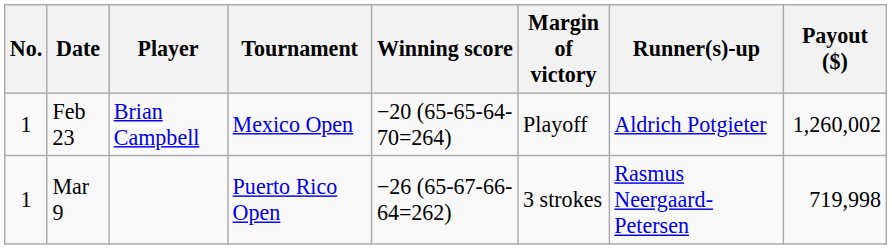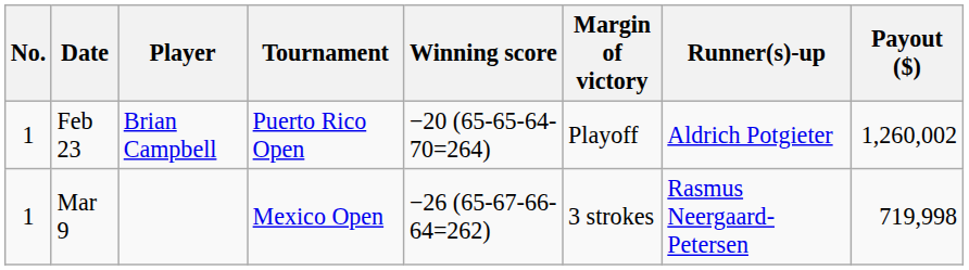 <table class="wikitable" style="font-size:95%;">
 <tr>
 <th>No.</th>
 <th>Date</th>
 <th>Player</th>
 <th>Tournament</th>
 <th>Winning score</th>
 <th>Margin of<br>victory</th>
 <th>Runner(s)-up</th>
 <th>Payout ($)</th>
 </tr>
 <tr>
 <td align=center>1</td>
 <td>Feb 23</td>
 <td> <a href='#'>Brian Campbell</a></td>
-<td><a href='#'>Mexico Open</a></td>
+<td><a href='#'>Puerto Rico Open</a></td>
 <td>−20 (65-65-64-70=264)</td>
 <td>Playoff</td>
 <td> <a href='#'>Aldrich Potgieter</a></td>
 <td align=right>1,260,002</td>
 </tr>
 <tr>
 <td align=center>1</td>
 <td>Mar 9</td>
 <td> </td>
-<td><a href='#'>Puerto Rico Open</a></td>
+<td><a href='#'>Mexico Open</a></td>
 <td>−26 (65-67-66-64=262)</td>
 <td>3 strokes</td>
 <td> <a href='#'>Rasmus Neergaard-Petersen</a></td>
 <td align=right>719,998</td>
 </tr>
 </table>
